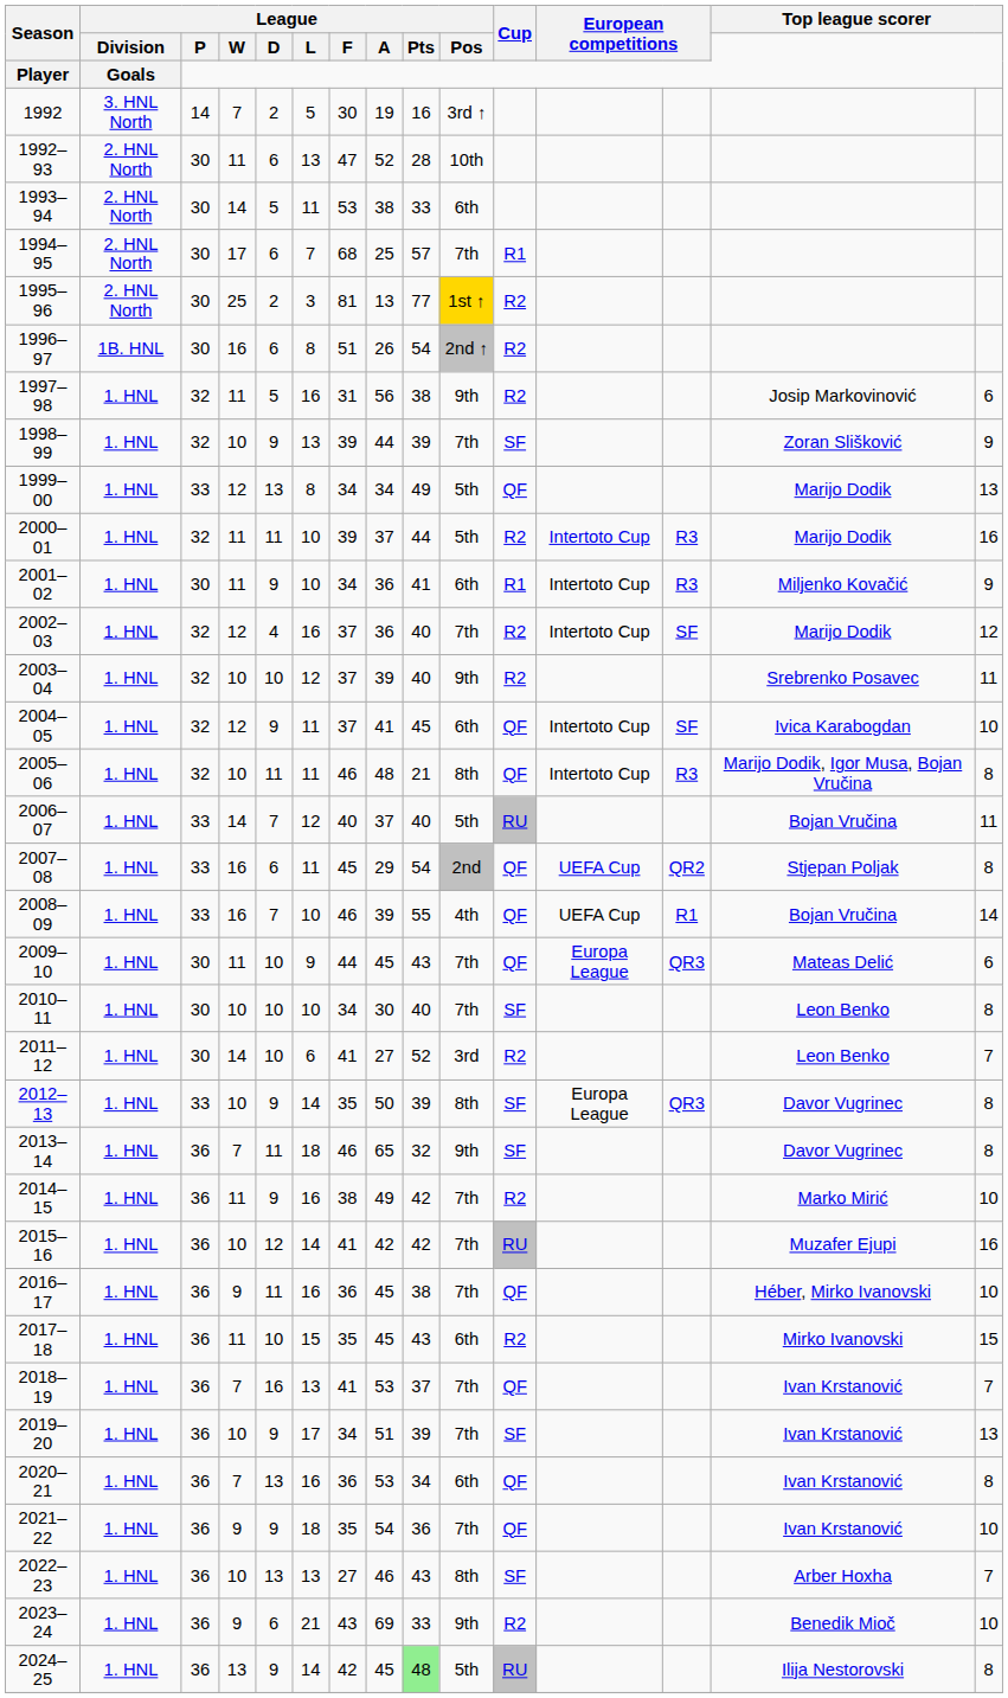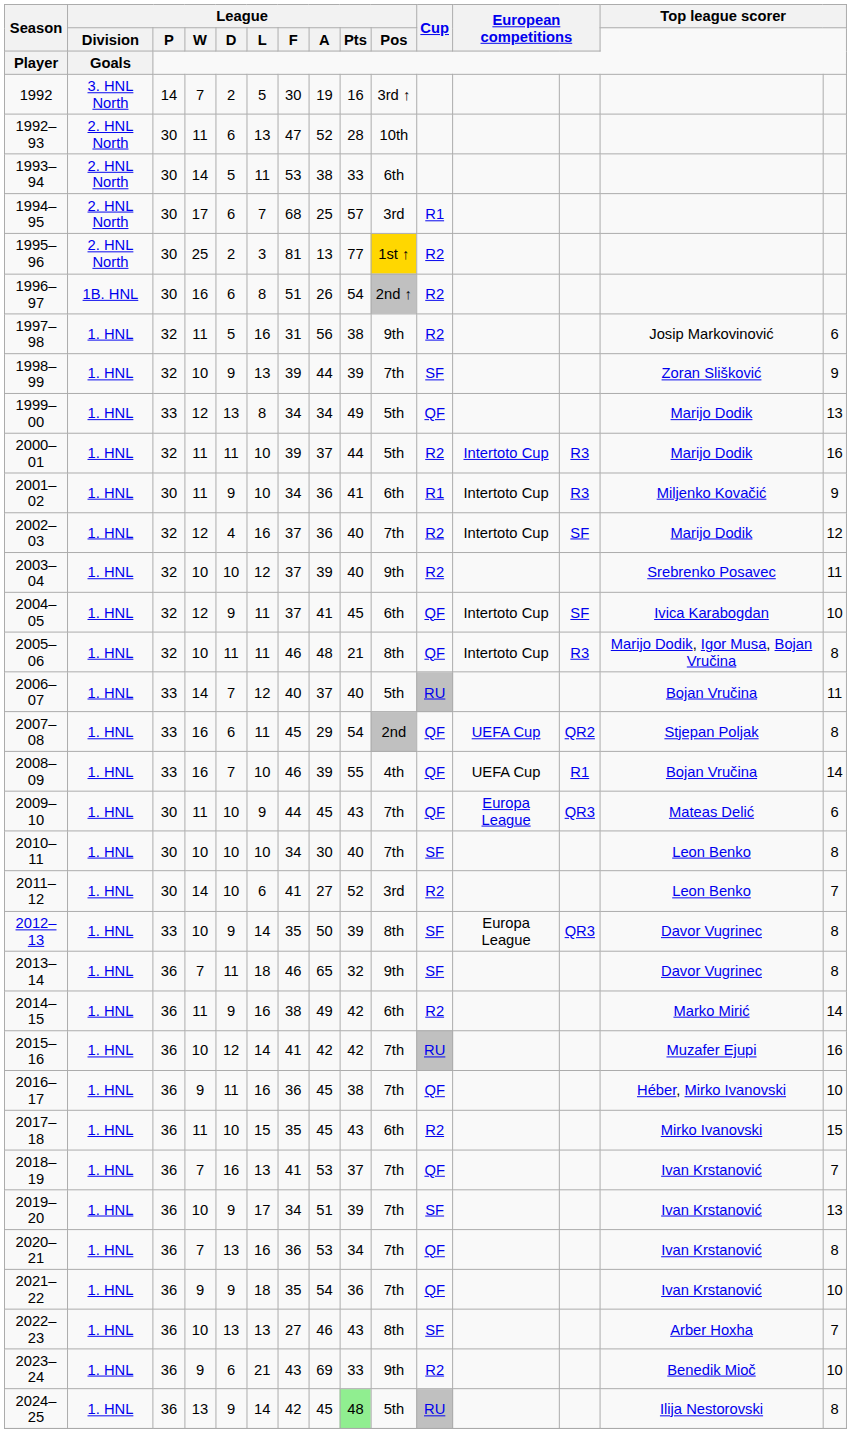 <table class="wikitable sortable collapsible collapsed" style="text-align: center; font-size: 95%;">
 <tr>
 <th rowspan=2>Season</th>
 <th colspan=9>League</th>
 <th rowspan=2 width="30"><a href='#'>Cup</a></th>
 <th rowspan=2 colspan=2 width="160"><a href='#'>European competitions</a></th>
 <th colspan=2 width="200">Top league scorer</th>
 </tr>
 <tr>
 <th>Division</th>
 <th width="25">P</th>
 <th width="25">W</th>
 <th width="25">D</th>
 <th width="25">L</th>
 <th width="25">F</th>
 <th width="25">A</th>
 <th width="25">Pts</th>
 <th width="40">Pos</th>
 </tr>
 <tr>
 <th>Player</th>
 <th>Goals</th>
 </tr>
 <tr>
 <td>1992</td>
 <td><a href='#'>3. HNL North</a></td>
 <td>14</td>
 <td>7</td>
 <td>2</td>
 <td>5</td>
 <td>30</td>
 <td>19</td>
 <td>16</td>
 <td>3rd ↑</td>
 <td></td>
 <td></td>
 <td></td>
 <td></td>
 <td></td>
 </tr>
 <tr>
 <td>1992–93</td>
 <td><a href='#'>2. HNL North</a></td>
 <td>30</td>
 <td>11</td>
 <td>6</td>
 <td>13</td>
 <td>47</td>
 <td>52</td>
 <td>28</td>
 <td>10th</td>
 <td></td>
 <td></td>
 <td></td>
 <td></td>
 <td></td>
 </tr>
 <tr>
 <td>1993–94</td>
 <td><a href='#'>2. HNL North</a></td>
 <td>30</td>
 <td>14</td>
 <td>5</td>
 <td>11</td>
 <td>53</td>
 <td>38</td>
 <td>33</td>
 <td>6th</td>
 <td></td>
 <td></td>
 <td></td>
 <td></td>
 <td></td>
 </tr>
 <tr>
 <td>1994–95</td>
 <td><a href='#'>2. HNL North</a></td>
 <td>30</td>
 <td>17</td>
 <td>6</td>
 <td>7</td>
 <td>68</td>
 <td>25</td>
 <td>57</td>
-<td>7th</td>
+<td>3rd</td>
 <td><a href='#'>R1</a></td>
 <td></td>
 <td></td>
 <td></td>
 <td></td>
 </tr>
 <tr>
 <td>1995–96</td>
 <td><a href='#'>2. HNL North</a></td>
 <td>30</td>
 <td>25</td>
 <td>2</td>
 <td>3</td>
 <td>81</td>
 <td>13</td>
 <td>77</td>
 <td bgcolor=Gold>1st ↑</td>
 <td><a href='#'>R2</a></td>
 <td></td>
 <td></td>
 <td></td>
 <td></td>
 </tr>
 <tr>
 <td>1996–97</td>
 <td><a href='#'>1B. HNL</a></td>
 <td>30</td>
 <td>16</td>
 <td>6</td>
 <td>8</td>
 <td>51</td>
 <td>26</td>
 <td>54</td>
 <td bgcolor=Silver>2nd ↑</td>
 <td><a href='#'>R2</a></td>
 <td></td>
 <td></td>
 <td></td>
 <td></td>
 </tr>
 <tr>
 <td>1997–98</td>
 <td><a href='#'>1. HNL</a></td>
 <td>32</td>
 <td>11</td>
 <td>5</td>
 <td>16</td>
 <td>31</td>
 <td>56</td>
 <td>38</td>
 <td>9th</td>
 <td><a href='#'>R2</a></td>
 <td></td>
 <td></td>
 <td>Josip Markovinović</td>
 <td>6</td>
 </tr>
 <tr>
 <td>1998–99</td>
 <td><a href='#'>1. HNL</a></td>
 <td>32</td>
 <td>10</td>
 <td>9</td>
 <td>13</td>
 <td>39</td>
 <td>44</td>
 <td>39</td>
 <td>7th</td>
 <td><a href='#'>SF</a></td>
 <td></td>
 <td></td>
 <td><a href='#'>Zoran Slišković</a></td>
 <td>9</td>
 </tr>
 <tr>
 <td>1999–00</td>
 <td><a href='#'>1. HNL</a></td>
 <td>33</td>
 <td>12</td>
 <td>13</td>
 <td>8</td>
 <td>34</td>
 <td>34</td>
 <td>49</td>
 <td>5th</td>
 <td><a href='#'>QF</a></td>
 <td></td>
 <td></td>
 <td><a href='#'>Marijo Dodik</a></td>
 <td>13</td>
 </tr>
 <tr>
 <td>2000–01</td>
 <td><a href='#'>1. HNL</a></td>
 <td>32</td>
 <td>11</td>
 <td>11</td>
 <td>10</td>
 <td>39</td>
 <td>37</td>
 <td>44</td>
 <td>5th</td>
 <td><a href='#'>R2</a></td>
 <td><a href='#'>Intertoto Cup</a></td>
 <td><a href='#'>R3</a></td>
 <td><a href='#'>Marijo Dodik</a></td>
 <td>16</td>
 </tr>
 <tr>
 <td>2001–02</td>
 <td><a href='#'>1. HNL</a></td>
 <td>30</td>
 <td>11</td>
 <td>9</td>
 <td>10</td>
 <td>34</td>
 <td>36</td>
 <td>41</td>
 <td>6th</td>
 <td><a href='#'>R1</a></td>
 <td>Intertoto Cup</td>
 <td><a href='#'>R3</a></td>
 <td><a href='#'>Miljenko Kovačić</a></td>
 <td>9</td>
 </tr>
 <tr>
 <td>2002–03</td>
 <td><a href='#'>1. HNL</a></td>
 <td>32</td>
 <td>12</td>
 <td>4</td>
 <td>16</td>
 <td>37</td>
 <td>36</td>
 <td>40</td>
 <td>7th</td>
 <td><a href='#'>R2</a></td>
 <td>Intertoto Cup</td>
 <td><a href='#'>SF</a></td>
 <td><a href='#'>Marijo Dodik</a></td>
 <td>12</td>
 </tr>
 <tr>
 <td>2003–04</td>
 <td><a href='#'>1. HNL</a></td>
 <td>32</td>
 <td>10</td>
 <td>10</td>
 <td>12</td>
 <td>37</td>
 <td>39</td>
 <td>40</td>
 <td>9th</td>
 <td><a href='#'>R2</a></td>
 <td></td>
 <td></td>
 <td><a href='#'>Srebrenko Posavec</a></td>
 <td>11</td>
 </tr>
 <tr>
 <td>2004–05</td>
 <td><a href='#'>1. HNL</a></td>
 <td>32</td>
 <td>12</td>
 <td>9</td>
 <td>11</td>
 <td>37</td>
 <td>41</td>
 <td>45</td>
 <td>6th</td>
 <td><a href='#'>QF</a></td>
 <td>Intertoto Cup</td>
 <td><a href='#'>SF</a></td>
 <td><a href='#'>Ivica Karabogdan</a></td>
 <td>10</td>
 </tr>
 <tr>
 <td>2005–06</td>
 <td><a href='#'>1. HNL</a></td>
 <td>32</td>
 <td>10</td>
 <td>11</td>
 <td>11</td>
 <td>46</td>
 <td>48</td>
 <td>21</td>
 <td>8th</td>
 <td><a href='#'>QF</a></td>
 <td>Intertoto Cup</td>
 <td><a href='#'>R3</a></td>
 <td><a href='#'>Marijo Dodik</a>, <a href='#'>Igor Musa</a>, <a href='#'>Bojan Vručina</a></td>
 <td>8</td>
 </tr>
 <tr>
 <td>2006–07</td>
 <td><a href='#'>1. HNL</a></td>
 <td>33</td>
 <td>14</td>
 <td>7</td>
 <td>12</td>
 <td>40</td>
 <td>37</td>
 <td>40</td>
 <td>5th</td>
 <td bgcolor=Silver><a href='#'>RU</a></td>
 <td></td>
 <td></td>
 <td><a href='#'>Bojan Vručina</a></td>
 <td>11</td>
 </tr>
 <tr>
 <td>2007–08</td>
 <td><a href='#'>1. HNL</a></td>
 <td>33</td>
 <td>16</td>
 <td>6</td>
 <td>11</td>
 <td>45</td>
 <td>29</td>
 <td>54</td>
 <td bgcolor=Silver>2nd</td>
 <td><a href='#'>QF</a></td>
 <td><a href='#'>UEFA Cup</a></td>
 <td><a href='#'>QR2</a></td>
 <td><a href='#'>Stjepan Poljak</a></td>
 <td>8</td>
 </tr>
 <tr>
 <td>2008–09</td>
 <td><a href='#'>1. HNL</a></td>
 <td>33</td>
 <td>16</td>
 <td>7</td>
 <td>10</td>
 <td>46</td>
 <td>39</td>
 <td>55</td>
 <td>4th</td>
 <td><a href='#'>QF</a></td>
 <td>UEFA Cup</td>
 <td><a href='#'>R1</a></td>
 <td><a href='#'>Bojan Vručina</a></td>
 <td>14</td>
 </tr>
 <tr>
 <td>2009–10</td>
 <td><a href='#'>1. HNL</a></td>
 <td>30</td>
 <td>11</td>
 <td>10</td>
 <td>9</td>
 <td>44</td>
 <td>45</td>
 <td>43</td>
 <td>7th</td>
 <td><a href='#'>QF</a></td>
 <td><a href='#'>Europa League</a></td>
 <td><a href='#'>QR3</a></td>
 <td><a href='#'>Mateas Delić</a></td>
 <td>6</td>
 </tr>
 <tr>
 <td>2010–11</td>
 <td><a href='#'>1. HNL</a></td>
 <td>30</td>
 <td>10</td>
 <td>10</td>
 <td>10</td>
 <td>34</td>
 <td>30</td>
 <td>40</td>
 <td>7th</td>
 <td><a href='#'>SF</a></td>
 <td></td>
 <td></td>
 <td><a href='#'>Leon Benko</a></td>
 <td>8</td>
 </tr>
 <tr>
 <td>2011–12</td>
 <td><a href='#'>1. HNL</a></td>
 <td>30</td>
 <td>14</td>
 <td>10</td>
 <td>6</td>
 <td>41</td>
 <td>27</td>
 <td>52</td>
 <td>3rd</td>
 <td><a href='#'>R2</a></td>
 <td></td>
 <td></td>
 <td><a href='#'>Leon Benko</a></td>
 <td>7</td>
 </tr>
 <tr>
 <td><a href='#'>2012–13</a></td>
 <td><a href='#'>1. HNL</a></td>
 <td>33</td>
 <td>10</td>
 <td>9</td>
 <td>14</td>
 <td>35</td>
 <td>50</td>
 <td>39</td>
 <td>8th</td>
 <td><a href='#'>SF</a></td>
 <td>Europa League</td>
 <td><a href='#'>QR3</a></td>
 <td><a href='#'>Davor Vugrinec</a></td>
 <td>8</td>
 </tr>
 <tr>
 <td>2013–14</td>
 <td><a href='#'>1. HNL</a></td>
 <td>36</td>
 <td>7</td>
 <td>11</td>
 <td>18</td>
 <td>46</td>
 <td>65</td>
 <td>32</td>
 <td>9th</td>
 <td><a href='#'>SF</a></td>
 <td></td>
 <td></td>
 <td><a href='#'>Davor Vugrinec</a></td>
 <td>8</td>
 </tr>
 <tr>
 <td>2014–15</td>
 <td><a href='#'>1. HNL</a></td>
 <td>36</td>
 <td>11</td>
 <td>9</td>
 <td>16</td>
 <td>38</td>
 <td>49</td>
 <td>42</td>
-<td>7th</td>
+<td>6th</td>
 <td><a href='#'>R2</a></td>
 <td></td>
 <td></td>
 <td><a href='#'>Marko Mirić</a></td>
-<td>10</td>
+<td>14</td>
 </tr>
 <tr>
 <td>2015–16</td>
 <td><a href='#'>1. HNL</a></td>
 <td>36</td>
 <td>10</td>
 <td>12</td>
 <td>14</td>
 <td>41</td>
 <td>42</td>
 <td>42</td>
 <td>7th</td>
 <td bgcolor=Silver><a href='#'>RU</a></td>
 <td></td>
 <td></td>
 <td><a href='#'>Muzafer Ejupi</a></td>
 <td>16</td>
 </tr>
 <tr>
 <td>2016–17</td>
 <td><a href='#'>1. HNL</a></td>
 <td>36</td>
 <td>9</td>
 <td>11</td>
 <td>16</td>
 <td>36</td>
 <td>45</td>
 <td>38</td>
 <td>7th</td>
 <td><a href='#'>QF</a></td>
 <td></td>
 <td></td>
 <td><a href='#'>Héber</a>, <a href='#'>Mirko Ivanovski</a></td>
 <td>10</td>
 </tr>
 <tr>
 <td>2017–18</td>
 <td><a href='#'>1. HNL</a></td>
 <td>36</td>
 <td>11</td>
 <td>10</td>
 <td>15</td>
 <td>35</td>
 <td>45</td>
 <td>43</td>
 <td>6th</td>
 <td><a href='#'>R2</a></td>
 <td></td>
 <td></td>
 <td><a href='#'>Mirko Ivanovski</a></td>
 <td>15</td>
 </tr>
 <tr>
 <td>2018–19</td>
 <td><a href='#'>1. HNL</a></td>
 <td>36</td>
 <td>7</td>
 <td>16</td>
 <td>13</td>
 <td>41</td>
 <td>53</td>
 <td>37</td>
 <td>7th</td>
 <td><a href='#'>QF</a></td>
 <td></td>
 <td></td>
 <td><a href='#'>Ivan Krstanović</a></td>
 <td>7</td>
 </tr>
 <tr>
 <td>2019–20</td>
 <td><a href='#'>1. HNL</a></td>
 <td>36</td>
 <td>10</td>
 <td>9</td>
 <td>17</td>
 <td>34</td>
 <td>51</td>
 <td>39</td>
 <td>7th</td>
 <td><a href='#'>SF</a></td>
 <td></td>
 <td></td>
 <td><a href='#'>Ivan Krstanović</a></td>
 <td>13</td>
 </tr>
 <tr>
 <td>2020–21</td>
 <td><a href='#'>1. HNL</a></td>
 <td>36</td>
 <td>7</td>
 <td>13</td>
 <td>16</td>
 <td>36</td>
 <td>53</td>
 <td>34</td>
-<td>6th</td>
+<td>7th</td>
 <td><a href='#'>QF</a></td>
 <td></td>
 <td></td>
 <td><a href='#'>Ivan Krstanović</a></td>
 <td>8</td>
 </tr>
 <tr>
 <td>2021–22</td>
 <td><a href='#'>1. HNL</a></td>
 <td>36</td>
 <td>9</td>
 <td>9</td>
 <td>18</td>
 <td>35</td>
 <td>54</td>
 <td>36</td>
 <td>7th</td>
 <td><a href='#'>QF</a></td>
 <td></td>
 <td></td>
 <td><a href='#'>Ivan Krstanović</a></td>
 <td>10</td>
 </tr>
 <tr>
 <td>2022–23</td>
 <td><a href='#'>1. HNL</a></td>
 <td>36</td>
 <td>10</td>
 <td>13</td>
 <td>13</td>
 <td>27</td>
 <td>46</td>
 <td>43</td>
 <td>8th</td>
 <td><a href='#'>SF</a></td>
 <td></td>
 <td></td>
 <td><a href='#'>Arber Hoxha</a></td>
 <td>7</td>
 </tr>
 <tr>
 <td>2023–24</td>
 <td><a href='#'>1. HNL</a></td>
 <td>36</td>
 <td>9</td>
 <td>6</td>
 <td>21</td>
 <td>43</td>
 <td>69</td>
 <td>33</td>
 <td>9th</td>
 <td><a href='#'>R2</a></td>
 <td></td>
 <td></td>
 <td><a href='#'>Benedik Mioč</a></td>
 <td>10</td>
 </tr>
 <tr>
 <td>2024–25</td>
 <td><a href='#'>1. HNL</a></td>
 <td>36</td>
 <td>13</td>
 <td>9</td>
 <td>14</td>
 <td>42</td>
 <td>45</td>
 <td style="background: lightgreen;">48</td>
 <td>5th</td>
 <td bgcolor=Silver><a href='#'>RU</a></td>
 <td></td>
 <td></td>
 <td><a href='#'>Ilija Nestorovski</a></td>
 <td>8</td>
 </tr>
 <tr>
 </tr>
 </table>
